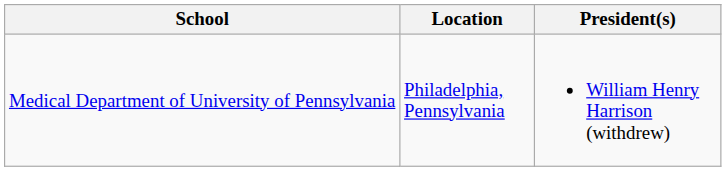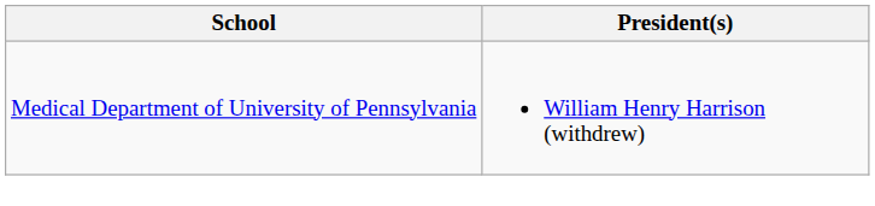 <table class="wikitable">
 <tr>
 <th>School</th>
-<th>Location</th>
 <th>President(s)</th>
 </tr>
 <tr>
 <td nowrap><a href='#'>Medical Department of University of Pennsylvania</a></td>
-<td><a href='#'>Philadelphia, Pennsylvania</a></td>
 <td><br><ul><li><a href='#'>William Henry Harrison</a> (withdrew)</li></ul></td>
 </tr>
 </table>
